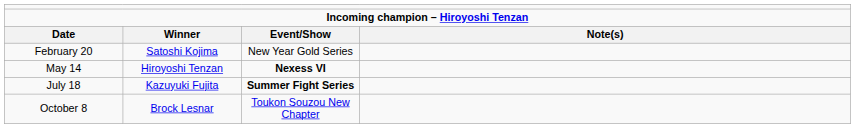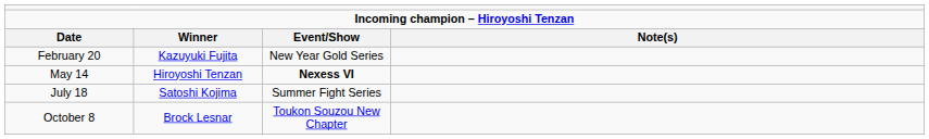 <table class="wikitable" style="text-align:center; width:100%;">
 <tr>
 <td colspan="5"></td>
 </tr>
 <tr>
 <td colspan="5"><strong>Incoming champion – <a href='#'>Hiroyoshi Tenzan</a></strong></td>
 </tr>
 <tr>
 <th width=14%>Date</th>
 <th width=14%>Winner</th>
 <th width=14%>Event/Show</th>
 <th width=58%>Note(s)</th>
 </tr>
 <tr>
 <td>February 20</td>
-<td><a href='#'>Satoshi Kojima</a></td>
+<td><a href='#'>Kazuyuki Fujita</a></td>
 <td>New Year Gold Series</td>
 <td align="left"></td>
 </tr>
 <tr>
 <td>May 14</td>
 <td><a href='#'>Hiroyoshi Tenzan</a></td>
 <td><strong>Nexess VI</strong></td>
 <td align="left"></td>
 </tr>
 <tr>
 <td>July 18</td>
-<td><a href='#'>Kazuyuki Fujita</a></td>
-<td><strong>Summer Fight Series</strong></td>
+<td><a href='#'>Satoshi Kojima</a></td>
+<td>Summer Fight Series</td>
 <td align="left"></td>
 </tr>
 <tr>
 <td>October 8</td>
 <td><a href='#'>Brock Lesnar</a></td>
 <td><a href='#'>Toukon Souzou New Chapter</a></td>
 <td align="left"></td>
 </tr>
 </table>
